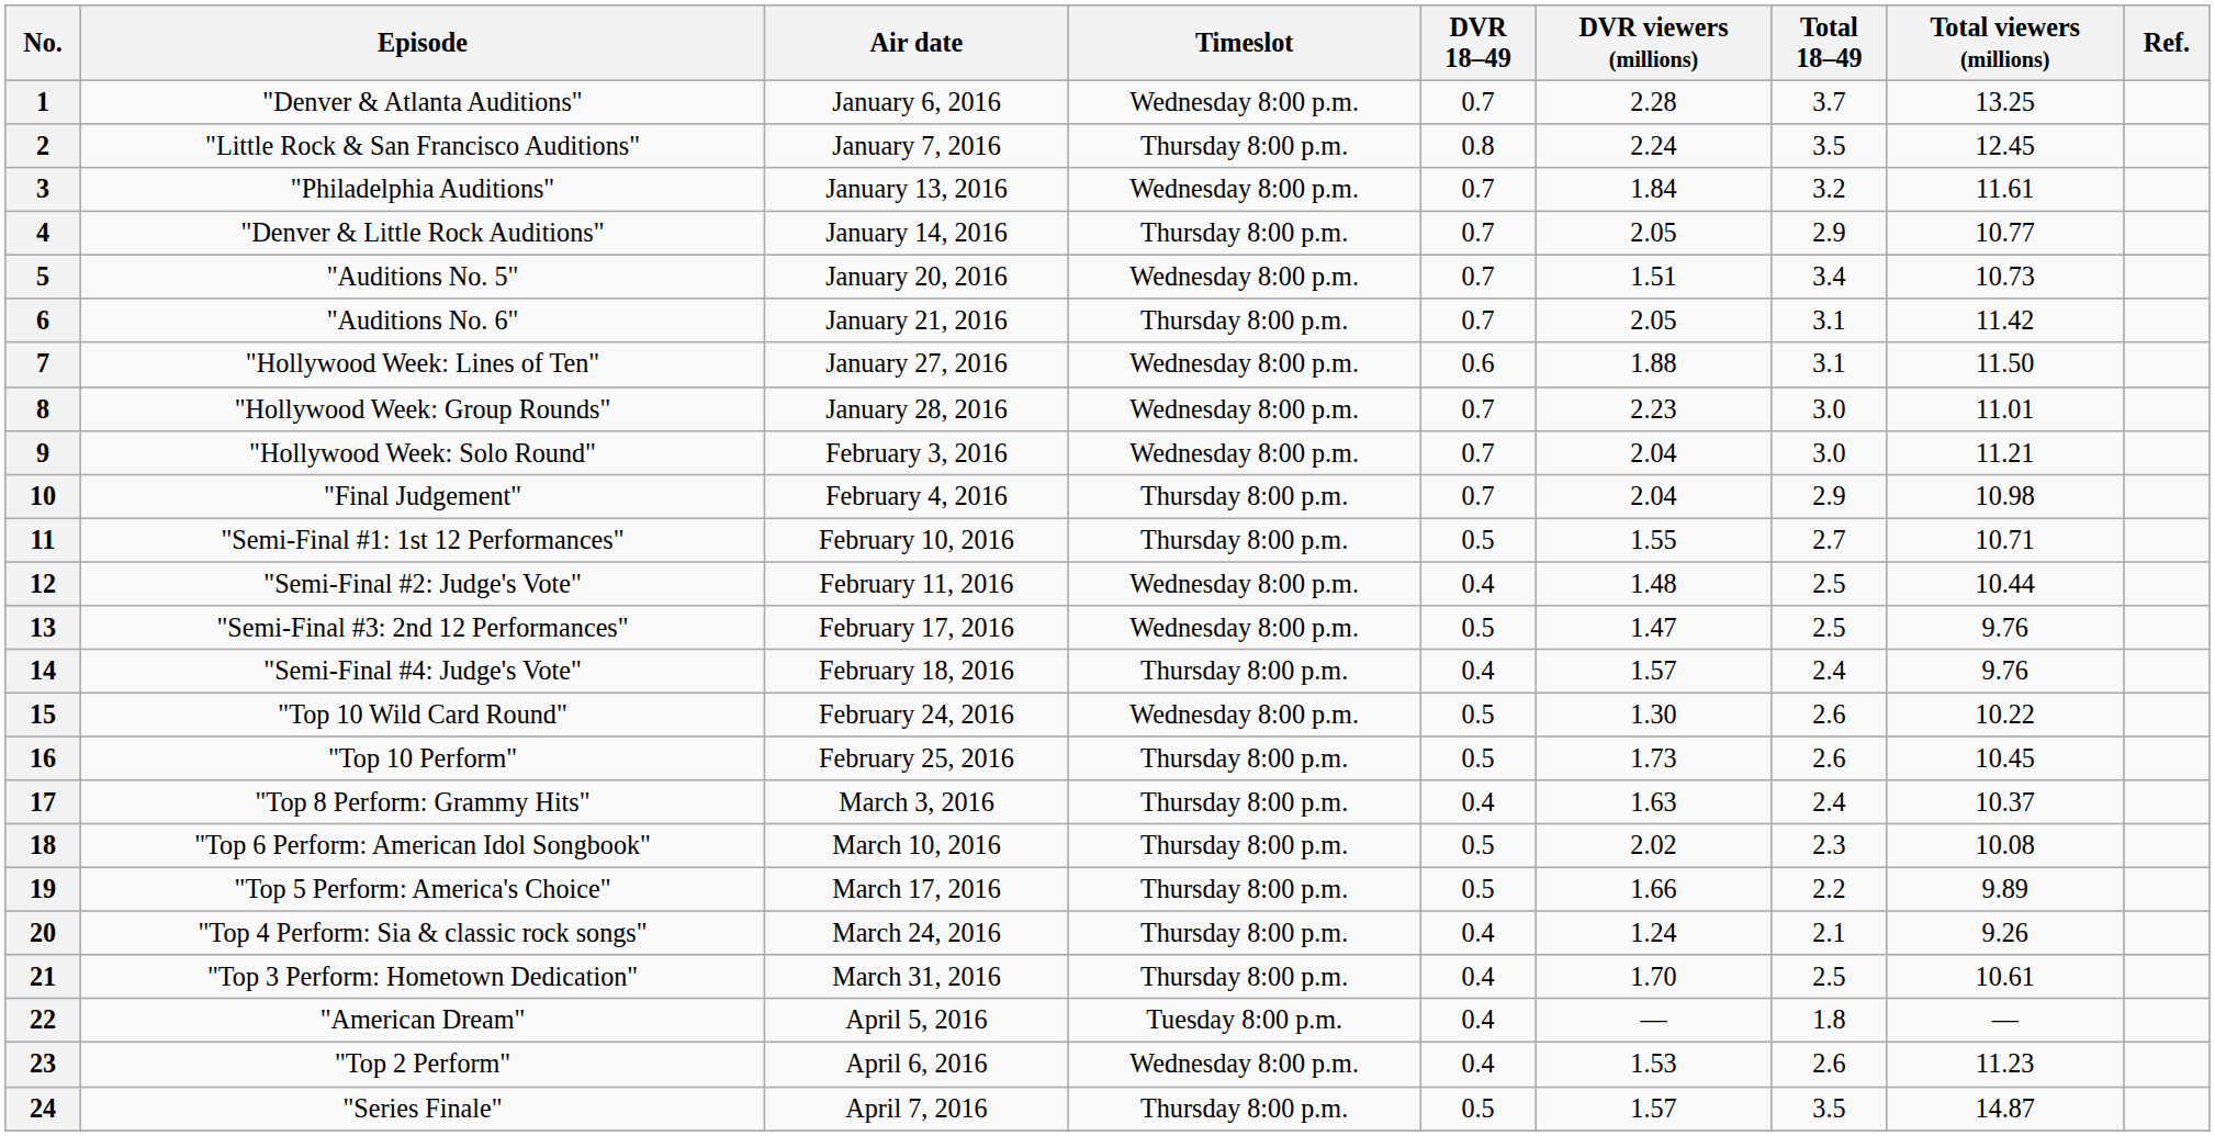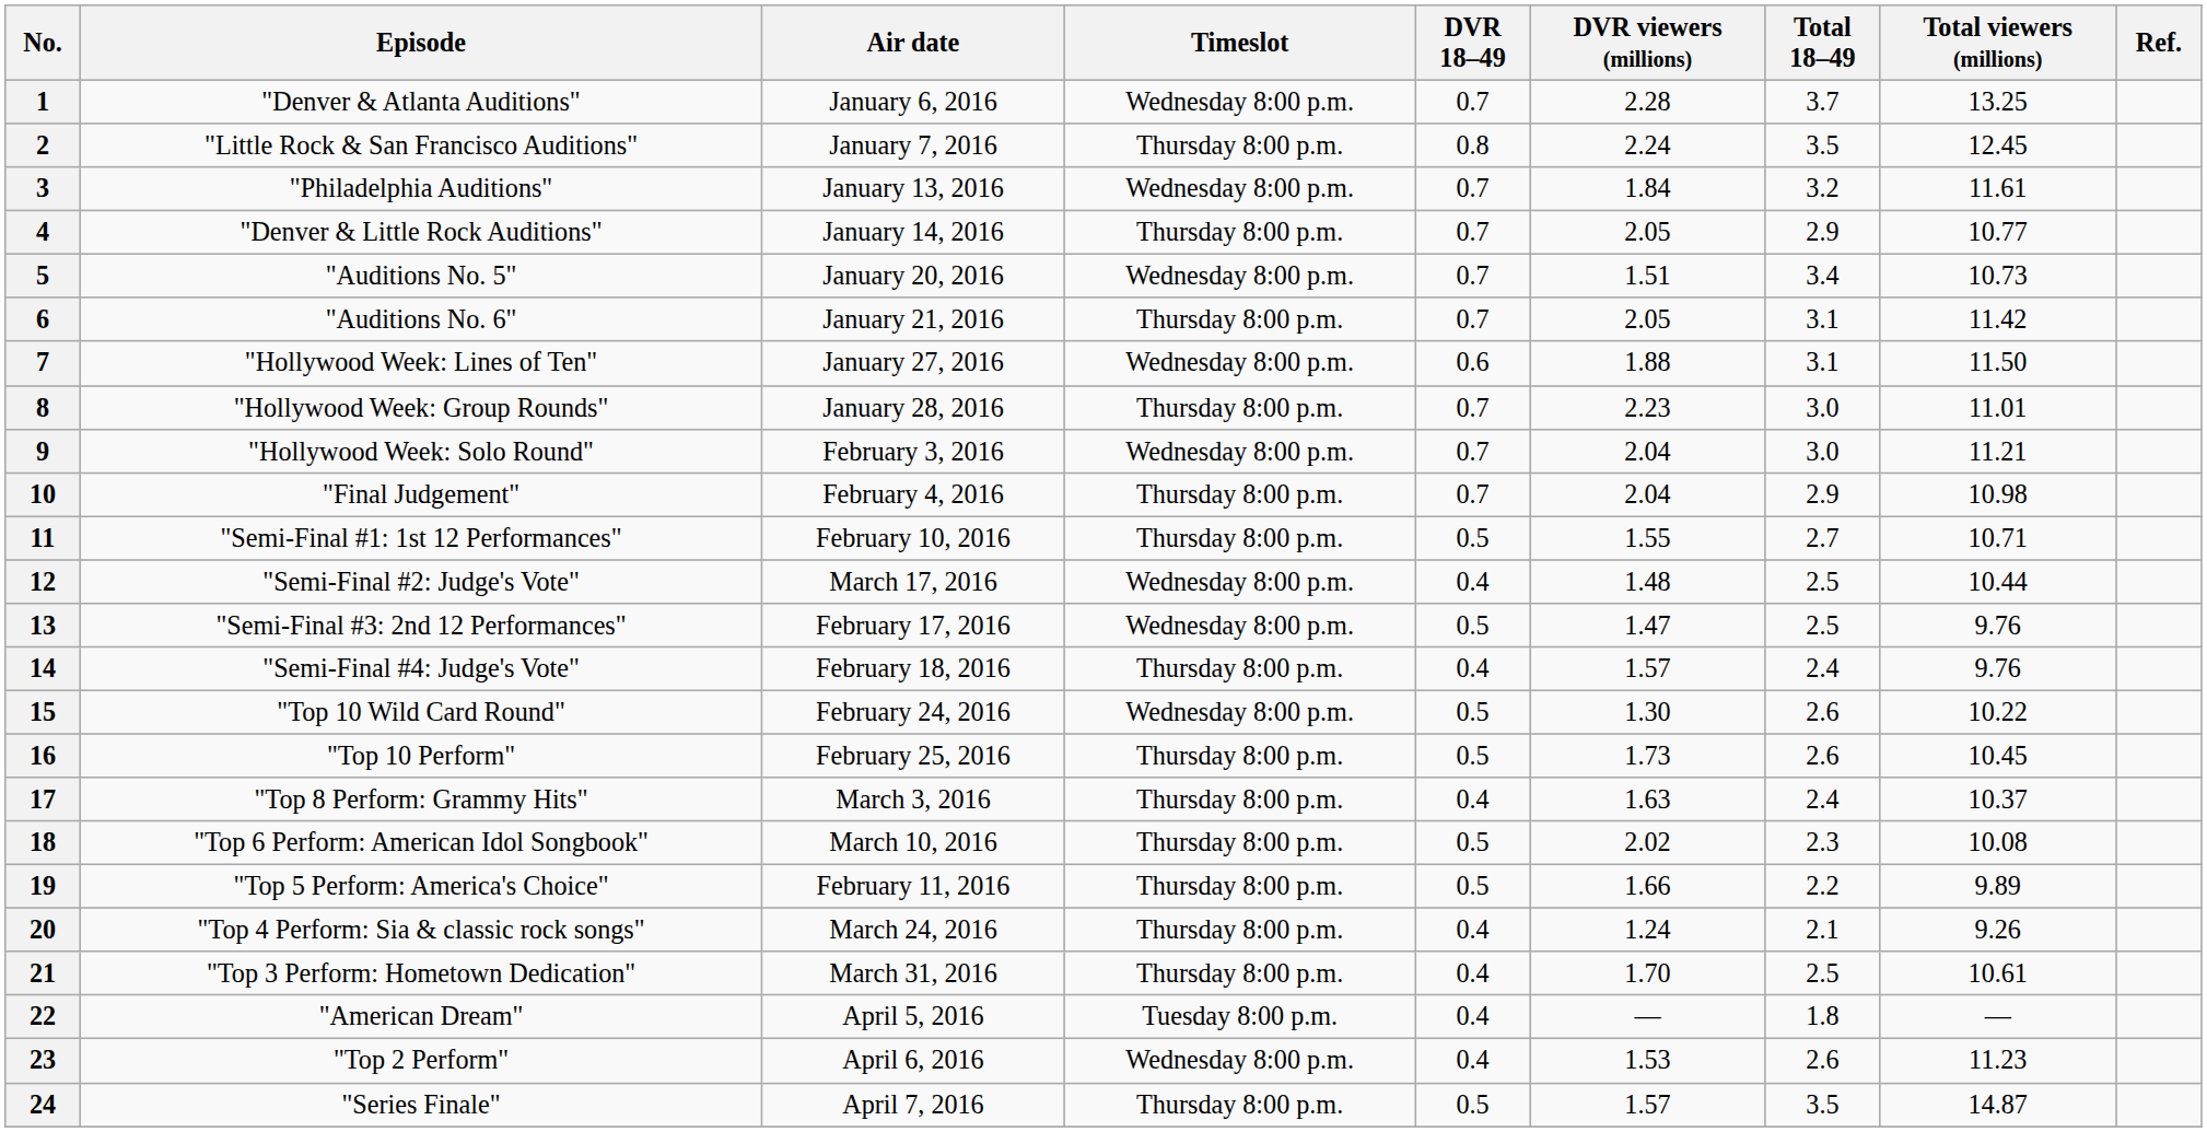 <table class="wikitable" style="text-align:center; font-size:95%; width: 100%">
 <tr>
 <th>No.</th>
 <th>Episode</th>
 <th>Air date</th>
 <th>Timeslot</th>
 <th>DVR<br>18–49</th>
 <th>DVR viewers<br><small>(millions)</small></th>
 <th>Total<br>18–49</th>
 <th>Total viewers<br><small>(millions)</small></th>
 <th>Ref.</th>
 </tr>
 <tr>
 <th>1</th>
 <td>"Denver & Atlanta Auditions"</td>
 <td>January 6, 2016</td>
 <td>Wednesday 8:00 p.m.</td>
 <td>0.7</td>
 <td>2.28</td>
 <td>3.7</td>
 <td>13.25</td>
 <td></td>
 </tr>
 <tr>
 <th>2</th>
 <td>"Little Rock & San Francisco Auditions"</td>
 <td>January 7, 2016</td>
 <td>Thursday 8:00 p.m.</td>
 <td>0.8</td>
 <td>2.24</td>
 <td>3.5</td>
 <td>12.45</td>
 <td></td>
 </tr>
 <tr>
 <th>3</th>
 <td>"Philadelphia Auditions"</td>
 <td>January 13, 2016</td>
 <td>Wednesday 8:00 p.m.</td>
 <td>0.7</td>
 <td>1.84</td>
 <td>3.2</td>
 <td>11.61</td>
 <td></td>
 </tr>
 <tr>
 <th>4</th>
 <td>"Denver & Little Rock Auditions"</td>
 <td>January 14, 2016</td>
 <td>Thursday 8:00 p.m.</td>
 <td>0.7</td>
 <td>2.05</td>
 <td>2.9</td>
 <td>10.77</td>
 <td></td>
 </tr>
 <tr>
 <th>5</th>
 <td>"Auditions No. 5"</td>
 <td>January 20, 2016</td>
 <td>Wednesday 8:00 p.m.</td>
 <td>0.7</td>
 <td>1.51</td>
 <td>3.4</td>
 <td>10.73</td>
 <td></td>
 </tr>
 <tr>
 <th>6</th>
 <td>"Auditions No. 6"</td>
 <td>January 21, 2016</td>
 <td>Thursday 8:00 p.m.</td>
 <td>0.7</td>
 <td>2.05</td>
 <td>3.1</td>
 <td>11.42</td>
 <td></td>
 </tr>
 <tr>
 <th>7</th>
 <td>"Hollywood Week: Lines of Ten"</td>
 <td>January 27, 2016</td>
 <td>Wednesday 8:00 p.m.</td>
 <td>0.6</td>
 <td>1.88</td>
 <td>3.1</td>
 <td>11.50</td>
 <td></td>
 </tr>
 <tr>
 <th>8</th>
 <td>"Hollywood Week: Group Rounds"</td>
 <td>January 28, 2016</td>
-<td>Wednesday 8:00 p.m.</td>
+<td>Thursday 8:00 p.m.</td>
 <td>0.7</td>
 <td>2.23</td>
 <td>3.0</td>
 <td>11.01</td>
 <td></td>
 </tr>
 <tr>
 <th>9</th>
 <td>"Hollywood Week: Solo Round"</td>
 <td>February 3, 2016</td>
 <td>Wednesday 8:00 p.m.</td>
 <td>0.7</td>
 <td>2.04</td>
 <td>3.0</td>
 <td>11.21</td>
 <td></td>
 </tr>
 <tr>
 <th>10</th>
 <td>"Final Judgement"</td>
 <td>February 4, 2016</td>
 <td>Thursday 8:00 p.m.</td>
 <td>0.7</td>
 <td>2.04</td>
 <td>2.9</td>
 <td>10.98</td>
 <td></td>
 </tr>
 <tr>
 <th>11</th>
 <td>"Semi-Final #1: 1st 12 Performances"</td>
 <td>February 10, 2016</td>
 <td>Thursday 8:00 p.m.</td>
 <td>0.5</td>
 <td>1.55</td>
 <td>2.7</td>
 <td>10.71</td>
 <td></td>
 </tr>
 <tr>
 <th>12</th>
 <td>"Semi-Final #2: Judge's Vote"</td>
-<td>February 11, 2016</td>
+<td>March 17, 2016</td>
 <td>Wednesday 8:00 p.m.</td>
 <td>0.4</td>
 <td>1.48</td>
 <td>2.5</td>
 <td>10.44</td>
 <td></td>
 </tr>
 <tr>
 <th>13</th>
 <td>"Semi-Final #3: 2nd 12 Performances"</td>
 <td>February 17, 2016</td>
 <td>Wednesday 8:00 p.m.</td>
 <td>0.5</td>
 <td>1.47</td>
 <td>2.5</td>
 <td>9.76</td>
 <td></td>
 </tr>
 <tr>
 <th>14</th>
 <td>"Semi-Final #4: Judge's Vote"</td>
 <td>February 18, 2016</td>
 <td>Thursday 8:00 p.m.</td>
 <td>0.4</td>
 <td>1.57</td>
 <td>2.4</td>
 <td>9.76</td>
 <td></td>
 </tr>
 <tr>
 <th>15</th>
 <td>"Top 10 Wild Card Round"</td>
 <td>February 24, 2016</td>
 <td>Wednesday 8:00 p.m.</td>
 <td>0.5</td>
 <td>1.30</td>
 <td>2.6</td>
 <td>10.22</td>
 <td></td>
 </tr>
 <tr>
 <th>16</th>
 <td>"Top 10 Perform"</td>
 <td>February 25, 2016</td>
 <td>Thursday 8:00 p.m.</td>
 <td>0.5</td>
 <td>1.73</td>
 <td>2.6</td>
 <td>10.45</td>
 <td></td>
 </tr>
 <tr>
 <th>17</th>
 <td>"Top 8 Perform: Grammy Hits"</td>
 <td>March 3, 2016</td>
 <td>Thursday 8:00 p.m.</td>
 <td>0.4</td>
 <td>1.63</td>
 <td>2.4</td>
 <td>10.37</td>
 <td></td>
 </tr>
 <tr>
 <th>18</th>
 <td>"Top 6 Perform: American Idol Songbook"</td>
 <td>March 10, 2016</td>
 <td>Thursday 8:00 p.m.</td>
 <td>0.5</td>
 <td>2.02</td>
 <td>2.3</td>
 <td>10.08</td>
 <td></td>
 </tr>
 <tr>
 <th>19</th>
 <td>"Top 5 Perform: America's Choice"</td>
-<td>March 17, 2016</td>
+<td>February 11, 2016</td>
 <td>Thursday 8:00 p.m.</td>
 <td>0.5</td>
 <td>1.66</td>
 <td>2.2</td>
 <td>9.89</td>
 <td></td>
 </tr>
 <tr>
 <th>20</th>
 <td>"Top 4 Perform: Sia & classic rock songs"</td>
 <td>March 24, 2016</td>
 <td>Thursday 8:00 p.m.</td>
 <td>0.4</td>
 <td>1.24</td>
 <td>2.1</td>
 <td>9.26</td>
 <td></td>
 </tr>
 <tr>
 <th>21</th>
 <td>"Top 3 Perform: Hometown Dedication"</td>
 <td>March 31, 2016</td>
 <td>Thursday 8:00 p.m.</td>
 <td>0.4</td>
 <td>1.70</td>
 <td>2.5</td>
 <td>10.61</td>
 <td></td>
 </tr>
 <tr>
 <th>22</th>
 <td>"American Dream"</td>
 <td>April 5, 2016</td>
 <td>Tuesday 8:00 p.m.</td>
 <td>0.4</td>
 <td>—</td>
 <td>1.8</td>
 <td>—</td>
 <td></td>
 </tr>
 <tr>
 <th>23</th>
 <td>"Top 2 Perform"</td>
 <td>April 6, 2016</td>
 <td>Wednesday 8:00 p.m.</td>
 <td>0.4</td>
 <td>1.53</td>
 <td>2.6</td>
 <td>11.23</td>
 <td></td>
 </tr>
 <tr>
 <th>24</th>
 <td>"Series Finale"</td>
 <td>April 7, 2016</td>
 <td>Thursday 8:00 p.m.</td>
 <td>0.5</td>
 <td>1.57</td>
 <td>3.5</td>
 <td>14.87</td>
 <td></td>
 </tr>
 <tr>
 </tr>
 </table>
